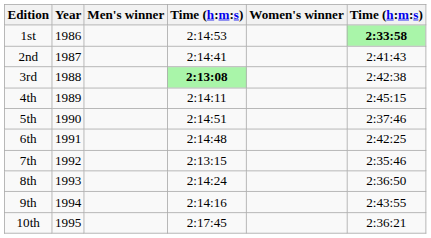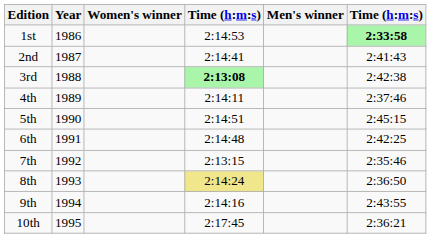 <table class="wikitable" style="text-align:center">
 <tr>
 <th>Edition</th>
 <th>Year</th>
+<th>Women's winner</th>
+<th>Time (<a href='#'>h</a>:<a href='#'>m</a>:<a href='#'>s</a>)</th>
 <th>Men's winner</th>
-<th>Time (<a href='#'>h</a>:<a href='#'>m</a>:<a href='#'>s</a>)</th>
-<th>Women's winner</th>
 <th>Time (<a href='#'>h</a>:<a href='#'>m</a>:<a href='#'>s</a>)</th>
 </tr>
 <tr>
 <td>1st</td>
 <td>1986</td>
 <td align=left></td>
 <td>2:14:53</td>
 <td align=left></td>
 <td bgcolor=#A9F5A9><strong>2:33:58</strong></td>
 </tr>
 <tr>
 <td>2nd</td>
 <td>1987</td>
 <td align=left></td>
 <td>2:14:41</td>
 <td align=left></td>
 <td>2:41:43</td>
 </tr>
 <tr>
 <td>3rd</td>
 <td>1988</td>
 <td align=left></td>
 <td bgcolor=#A9F5A9><strong>2:13:08</strong></td>
 <td align=left></td>
 <td>2:42:38</td>
 </tr>
 <tr>
 <td>4th</td>
 <td>1989</td>
 <td align=left></td>
 <td>2:14:11</td>
 <td align=left></td>
-<td>2:45:15</td>
+<td>2:37:46</td>
 </tr>
 <tr>
 <td>5th</td>
 <td>1990</td>
 <td align=left></td>
 <td>2:14:51</td>
 <td align=left></td>
-<td>2:37:46</td>
+<td>2:45:15</td>
 </tr>
 <tr>
 <td>6th</td>
 <td>1991</td>
 <td align=left></td>
 <td>2:14:48</td>
 <td align=left></td>
 <td>2:42:25</td>
 </tr>
 <tr>
 <td>7th</td>
 <td>1992</td>
 <td align=left></td>
 <td>2:13:15</td>
 <td align=left></td>
 <td>2:35:46</td>
 </tr>
 <tr>
 <td>8th</td>
 <td>1993</td>
 <td align=left></td>
-<td>2:14:24</td>
+<td style="background: khaki;">2:14:24</td>
 <td align=left></td>
 <td>2:36:50</td>
 </tr>
 <tr>
 <td>9th</td>
 <td>1994</td>
 <td align=left></td>
 <td>2:14:16</td>
 <td align=left></td>
 <td>2:43:55</td>
 </tr>
 <tr>
 <td>10th</td>
 <td>1995</td>
 <td align=left></td>
 <td>2:17:45</td>
 <td align=left></td>
 <td>2:36:21</td>
 </tr>
 </table>
